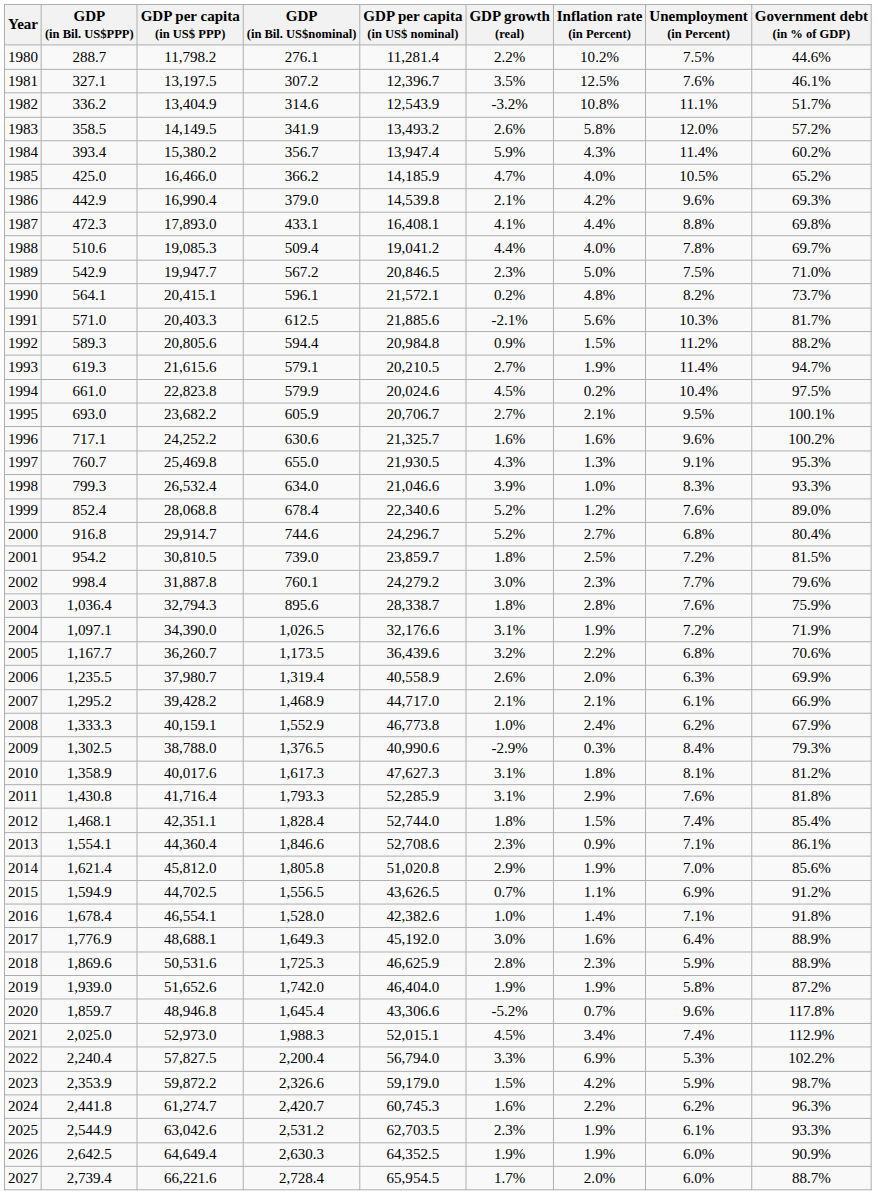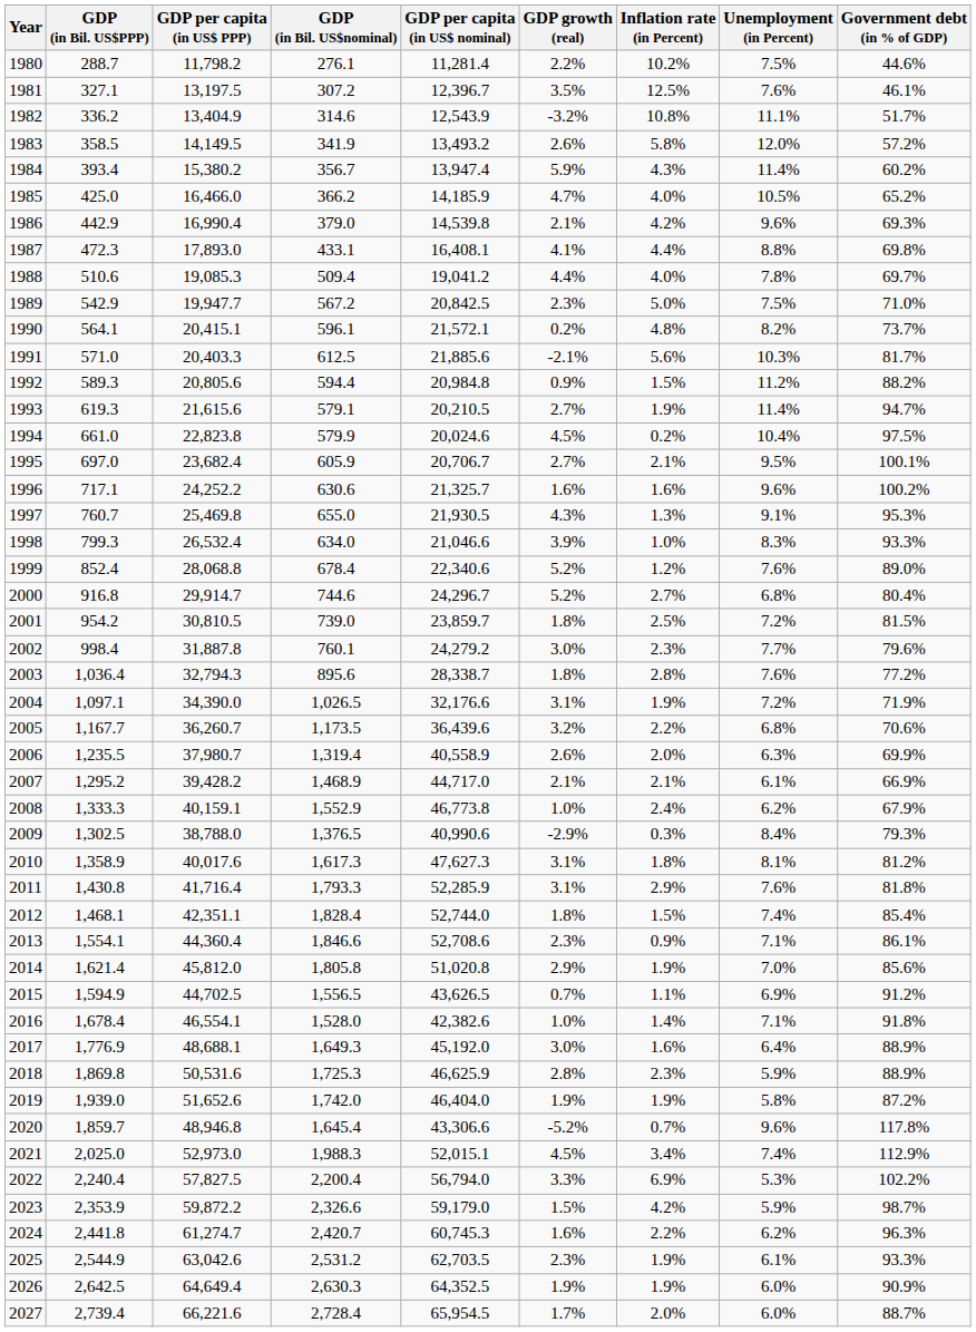 <table class="wikitable mw-collapsible mw-collapsed" style="text-align:center;">
 <tr>
 <th>Year</th>
 <th>GDP<br><small>(in Bil. US$PPP)</small></th>
 <th>GDP per capita<br><small>(in US$ PPP)</small></th>
 <th>GDP<br><small>(in Bil. US$nominal)</small></th>
 <th>GDP per capita<br><small>(in US$ nominal)</small></th>
 <th>GDP growth<br><small>(real)</small></th>
 <th>Inflation rate<br><small>(in Percent)</small></th>
 <th>Unemployment<br><small>(in Percent)</small></th>
 <th>Government debt<br><small>(in % of GDP)</small></th>
 </tr>
 <tr>
 <td>1980</td>
 <td>288.7</td>
 <td>11,798.2</td>
 <td>276.1</td>
 <td>11,281.4</td>
 <td>2.2%</td>
 <td>10.2%</td>
 <td>7.5%</td>
 <td>44.6%</td>
 </tr>
 <tr>
 <td>1981</td>
 <td>327.1</td>
 <td>13,197.5</td>
 <td>307.2</td>
 <td>12,396.7</td>
 <td>3.5%</td>
 <td>12.5%</td>
 <td>7.6%</td>
 <td>46.1%</td>
 </tr>
 <tr>
 <td>1982</td>
 <td>336.2</td>
 <td>13,404.9</td>
 <td>314.6</td>
 <td>12,543.9</td>
 <td>-3.2%</td>
 <td>10.8%</td>
 <td>11.1%</td>
 <td>51.7%</td>
 </tr>
 <tr>
 <td>1983</td>
 <td>358.5</td>
 <td>14,149.5</td>
 <td>341.9</td>
 <td>13,493.2</td>
 <td>2.6%</td>
 <td>5.8%</td>
 <td>12.0%</td>
 <td>57.2%</td>
 </tr>
 <tr>
 <td>1984</td>
 <td>393.4</td>
 <td>15,380.2</td>
 <td>356.7</td>
 <td>13,947.4</td>
 <td>5.9%</td>
 <td>4.3%</td>
 <td>11.4%</td>
 <td>60.2%</td>
 </tr>
 <tr>
 <td>1985</td>
 <td>425.0</td>
 <td>16,466.0</td>
 <td>366.2</td>
 <td>14,185.9</td>
 <td>4.7%</td>
 <td>4.0%</td>
 <td>10.5%</td>
 <td>65.2%</td>
 </tr>
 <tr>
 <td>1986</td>
 <td>442.9</td>
 <td>16,990.4</td>
 <td>379.0</td>
 <td>14,539.8</td>
 <td>2.1%</td>
 <td>4.2%</td>
 <td>9.6%</td>
 <td>69.3%</td>
 </tr>
 <tr>
 <td>1987</td>
 <td>472.3</td>
 <td>17,893.0</td>
 <td>433.1</td>
 <td>16,408.1</td>
 <td>4.1%</td>
 <td>4.4%</td>
 <td>8.8%</td>
 <td>69.8%</td>
 </tr>
 <tr>
 <td>1988</td>
 <td>510.6</td>
 <td>19,085.3</td>
 <td>509.4</td>
 <td>19,041.2</td>
 <td>4.4%</td>
 <td>4.0%</td>
 <td>7.8%</td>
 <td>69.7%</td>
 </tr>
 <tr>
 <td>1989</td>
 <td>542.9</td>
 <td>19,947.7</td>
 <td>567.2</td>
-<td>20,846.5</td>
+<td>20,842.5</td>
 <td>2.3%</td>
 <td>5.0%</td>
 <td>7.5%</td>
 <td>71.0%</td>
 </tr>
 <tr>
 <td>1990</td>
 <td>564.1</td>
 <td>20,415.1</td>
 <td>596.1</td>
 <td>21,572.1</td>
 <td>0.2%</td>
 <td>4.8%</td>
 <td>8.2%</td>
 <td>73.7%</td>
 </tr>
 <tr>
 <td>1991</td>
 <td>571.0</td>
 <td>20,403.3</td>
 <td>612.5</td>
 <td>21,885.6</td>
 <td>-2.1%</td>
 <td>5.6%</td>
 <td>10.3%</td>
 <td>81.7%</td>
 </tr>
 <tr>
 <td>1992</td>
 <td>589.3</td>
 <td>20,805.6</td>
 <td>594.4</td>
 <td>20,984.8</td>
 <td>0.9%</td>
 <td>1.5%</td>
 <td>11.2%</td>
 <td>88.2%</td>
 </tr>
 <tr>
 <td>1993</td>
 <td>619.3</td>
 <td>21,615.6</td>
 <td>579.1</td>
 <td>20,210.5</td>
 <td>2.7%</td>
 <td>1.9%</td>
 <td>11.4%</td>
 <td>94.7%</td>
 </tr>
 <tr>
 <td>1994</td>
 <td>661.0</td>
 <td>22,823.8</td>
 <td>579.9</td>
 <td>20,024.6</td>
 <td>4.5%</td>
 <td>0.2%</td>
 <td>10.4%</td>
 <td>97.5%</td>
 </tr>
 <tr>
 <td>1995</td>
-<td>693.0</td>
-<td>23,682.2</td>
+<td>697.0</td>
+<td>23,682.4</td>
 <td>605.9</td>
 <td>20,706.7</td>
 <td>2.7%</td>
 <td>2.1%</td>
 <td>9.5%</td>
 <td>100.1%</td>
 </tr>
 <tr>
 <td>1996</td>
 <td>717.1</td>
 <td>24,252.2</td>
 <td>630.6</td>
 <td>21,325.7</td>
 <td>1.6%</td>
 <td>1.6%</td>
 <td>9.6%</td>
 <td>100.2%</td>
 </tr>
 <tr>
 <td>1997</td>
 <td>760.7</td>
 <td>25,469.8</td>
 <td>655.0</td>
 <td>21,930.5</td>
 <td>4.3%</td>
 <td>1.3%</td>
 <td>9.1%</td>
 <td>95.3%</td>
 </tr>
 <tr>
 <td>1998</td>
 <td>799.3</td>
 <td>26,532.4</td>
 <td>634.0</td>
 <td>21,046.6</td>
 <td>3.9%</td>
 <td>1.0%</td>
 <td>8.3%</td>
 <td>93.3%</td>
 </tr>
 <tr>
 <td>1999</td>
 <td>852.4</td>
 <td>28,068.8</td>
 <td>678.4</td>
 <td>22,340.6</td>
 <td>5.2%</td>
 <td>1.2%</td>
 <td>7.6%</td>
 <td>89.0%</td>
 </tr>
 <tr>
 <td>2000</td>
 <td>916.8</td>
 <td>29,914.7</td>
 <td>744.6</td>
 <td>24,296.7</td>
 <td>5.2%</td>
 <td>2.7%</td>
 <td>6.8%</td>
 <td>80.4%</td>
 </tr>
 <tr>
 <td>2001</td>
 <td>954.2</td>
 <td>30,810.5</td>
 <td>739.0</td>
 <td>23,859.7</td>
 <td>1.8%</td>
 <td>2.5%</td>
 <td>7.2%</td>
 <td>81.5%</td>
 </tr>
 <tr>
 <td>2002</td>
 <td>998.4</td>
 <td>31,887.8</td>
 <td>760.1</td>
 <td>24,279.2</td>
 <td>3.0%</td>
 <td>2.3%</td>
 <td>7.7%</td>
 <td>79.6%</td>
 </tr>
 <tr>
 <td>2003</td>
 <td>1,036.4</td>
 <td>32,794.3</td>
 <td>895.6</td>
 <td>28,338.7</td>
 <td>1.8%</td>
 <td>2.8%</td>
 <td>7.6%</td>
-<td>75.9%</td>
+<td>77.2%</td>
 </tr>
 <tr>
 <td>2004</td>
 <td>1,097.1</td>
 <td>34,390.0</td>
 <td>1,026.5</td>
 <td>32,176.6</td>
 <td>3.1%</td>
 <td>1.9%</td>
 <td>7.2%</td>
 <td>71.9%</td>
 </tr>
 <tr>
 <td>2005</td>
 <td>1,167.7</td>
 <td>36,260.7</td>
 <td>1,173.5</td>
 <td>36,439.6</td>
 <td>3.2%</td>
 <td>2.2%</td>
 <td>6.8%</td>
 <td>70.6%</td>
 </tr>
 <tr>
 <td>2006</td>
 <td>1,235.5</td>
 <td>37,980.7</td>
 <td>1,319.4</td>
 <td>40,558.9</td>
 <td>2.6%</td>
 <td>2.0%</td>
 <td>6.3%</td>
 <td>69.9%</td>
 </tr>
 <tr>
 <td>2007</td>
 <td>1,295.2</td>
 <td>39,428.2</td>
 <td>1,468.9</td>
 <td>44,717.0</td>
 <td>2.1%</td>
 <td>2.1%</td>
 <td>6.1%</td>
 <td>66.9%</td>
 </tr>
 <tr>
 <td>2008</td>
 <td>1,333.3</td>
 <td>40,159.1</td>
 <td>1,552.9</td>
 <td>46,773.8</td>
 <td>1.0%</td>
 <td>2.4%</td>
 <td>6.2%</td>
 <td>67.9%</td>
 </tr>
 <tr>
 <td>2009</td>
 <td>1,302.5</td>
 <td>38,788.0</td>
 <td>1,376.5</td>
 <td>40,990.6</td>
 <td>-2.9%</td>
 <td>0.3%</td>
 <td>8.4%</td>
 <td>79.3%</td>
 </tr>
 <tr>
 <td>2010</td>
 <td>1,358.9</td>
 <td>40,017.6</td>
 <td>1,617.3</td>
 <td>47,627.3</td>
 <td>3.1%</td>
 <td>1.8%</td>
 <td>8.1%</td>
 <td>81.2%</td>
 </tr>
 <tr>
 <td>2011</td>
 <td>1,430.8</td>
 <td>41,716.4</td>
 <td>1,793.3</td>
 <td>52,285.9</td>
 <td>3.1%</td>
 <td>2.9%</td>
 <td>7.6%</td>
 <td>81.8%</td>
 </tr>
 <tr>
 <td>2012</td>
 <td>1,468.1</td>
 <td>42,351.1</td>
 <td>1,828.4</td>
 <td>52,744.0</td>
 <td>1.8%</td>
 <td>1.5%</td>
 <td>7.4%</td>
 <td>85.4%</td>
 </tr>
 <tr>
 <td>2013</td>
 <td>1,554.1</td>
 <td>44,360.4</td>
 <td>1,846.6</td>
 <td>52,708.6</td>
 <td>2.3%</td>
 <td>0.9%</td>
 <td>7.1%</td>
 <td>86.1%</td>
 </tr>
 <tr>
 <td>2014</td>
 <td>1,621.4</td>
 <td>45,812.0</td>
 <td>1,805.8</td>
 <td>51,020.8</td>
 <td>2.9%</td>
 <td>1.9%</td>
 <td>7.0%</td>
 <td>85.6%</td>
 </tr>
 <tr>
 <td>2015</td>
 <td>1,594.9</td>
 <td>44,702.5</td>
 <td>1,556.5</td>
 <td>43,626.5</td>
 <td>0.7%</td>
 <td>1.1%</td>
 <td>6.9%</td>
 <td>91.2%</td>
 </tr>
 <tr>
 <td>2016</td>
 <td>1,678.4</td>
 <td>46,554.1</td>
 <td>1,528.0</td>
 <td>42,382.6</td>
 <td>1.0%</td>
 <td>1.4%</td>
 <td>7.1%</td>
 <td>91.8%</td>
 </tr>
 <tr>
 <td>2017</td>
 <td>1,776.9</td>
 <td>48,688.1</td>
 <td>1,649.3</td>
 <td>45,192.0</td>
 <td>3.0%</td>
 <td>1.6%</td>
 <td>6.4%</td>
 <td>88.9%</td>
 </tr>
 <tr>
 <td>2018</td>
-<td>1,869.6</td>
+<td>1,869.8</td>
 <td>50,531.6</td>
 <td>1,725.3</td>
 <td>46,625.9</td>
 <td>2.8%</td>
 <td>2.3%</td>
 <td>5.9%</td>
 <td>88.9%</td>
 </tr>
 <tr>
 <td>2019</td>
 <td>1,939.0</td>
 <td>51,652.6</td>
 <td>1,742.0</td>
 <td>46,404.0</td>
 <td>1.9%</td>
 <td>1.9%</td>
 <td>5.8%</td>
 <td>87.2%</td>
 </tr>
 <tr>
 <td>2020</td>
 <td>1,859.7</td>
 <td>48,946.8</td>
 <td>1,645.4</td>
 <td>43,306.6</td>
 <td>-5.2%</td>
 <td>0.7%</td>
 <td>9.6%</td>
 <td>117.8%</td>
 </tr>
 <tr>
 <td>2021</td>
 <td>2,025.0</td>
 <td>52,973.0</td>
 <td>1,988.3</td>
 <td>52,015.1</td>
 <td>4.5%</td>
 <td>3.4%</td>
 <td>7.4%</td>
 <td>112.9%</td>
 </tr>
 <tr>
 <td>2022</td>
 <td>2,240.4</td>
 <td>57,827.5</td>
 <td>2,200.4</td>
 <td>56,794.0</td>
 <td>3.3%</td>
 <td>6.9%</td>
 <td>5.3%</td>
 <td>102.2%</td>
 </tr>
 <tr>
 <td>2023</td>
 <td>2,353.9</td>
 <td>59,872.2</td>
 <td>2,326.6</td>
 <td>59,179.0</td>
 <td>1.5%</td>
 <td>4.2%</td>
 <td>5.9%</td>
 <td>98.7%</td>
 </tr>
 <tr>
 <td>2024</td>
 <td>2,441.8</td>
 <td>61,274.7</td>
 <td>2,420.7</td>
 <td>60,745.3</td>
 <td>1.6%</td>
 <td>2.2%</td>
 <td>6.2%</td>
 <td>96.3%</td>
 </tr>
 <tr>
 <td>2025</td>
 <td>2,544.9</td>
 <td>63,042.6</td>
 <td>2,531.2</td>
 <td>62,703.5</td>
 <td>2.3%</td>
 <td>1.9%</td>
 <td>6.1%</td>
 <td>93.3%</td>
 </tr>
 <tr>
 <td>2026</td>
 <td>2,642.5</td>
 <td>64,649.4</td>
 <td>2,630.3</td>
 <td>64,352.5</td>
 <td>1.9%</td>
 <td>1.9%</td>
 <td>6.0%</td>
 <td>90.9%</td>
 </tr>
 <tr>
 <td>2027</td>
 <td>2,739.4</td>
 <td>66,221.6</td>
 <td>2,728.4</td>
 <td>65,954.5</td>
 <td>1.7%</td>
 <td>2.0%</td>
 <td>6.0%</td>
 <td>88.7%</td>
 </tr>
 </table>
